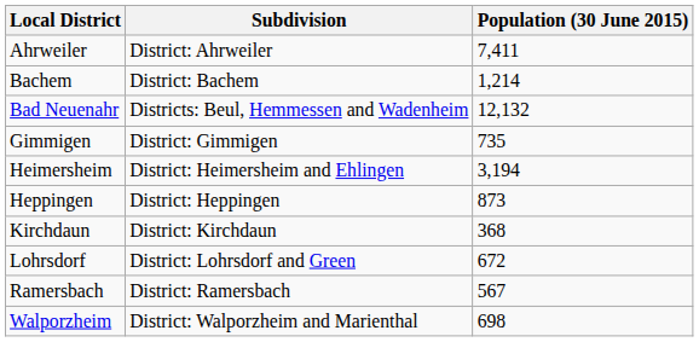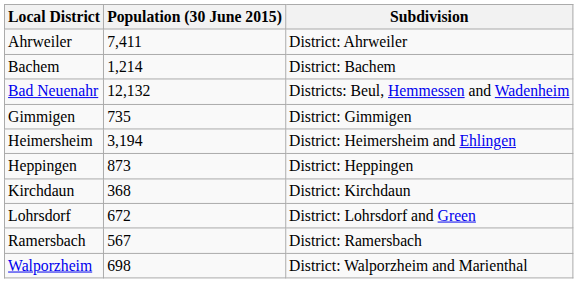 <table class="wikitable">
 <tr>
 <th>Local District</th>
+<th>Population (30 June 2015)</th>
 <th>Subdivision</th>
-<th>Population (30 June 2015)</th>
 </tr>
 <tr>
 <td>Ahrweiler</td>
+<td>7,411</td>
 <td>District: Ahrweiler</td>
-<td>7,411</td>
 </tr>
 <tr>
 <td>Bachem</td>
+<td>1,214</td>
 <td>District: Bachem</td>
-<td>1,214</td>
 </tr>
 <tr>
 <td><a href='#'>Bad Neuenahr</a></td>
+<td>12,132</td>
 <td>Districts: Beul, <a href='#'>Hemmessen</a> and <a href='#'>Wadenheim</a></td>
-<td>12,132</td>
 </tr>
 <tr>
 <td>Gimmigen</td>
+<td>735</td>
 <td>District: Gimmigen</td>
-<td>735</td>
 </tr>
 <tr>
 <td>Heimersheim</td>
+<td>3,194</td>
 <td>District: Heimersheim and <a href='#'>Ehlingen</a></td>
-<td>3,194</td>
 </tr>
 <tr>
 <td>Heppingen</td>
+<td>873</td>
 <td>District: Heppingen</td>
-<td>873</td>
 </tr>
 <tr>
 <td>Kirchdaun</td>
+<td>368</td>
 <td>District: Kirchdaun</td>
-<td>368</td>
 </tr>
 <tr>
 <td>Lohrsdorf</td>
+<td>672</td>
 <td>District: Lohrsdorf and <a href='#'>Green</a></td>
-<td>672</td>
 </tr>
 <tr>
 <td>Ramersbach</td>
+<td>567</td>
 <td>District: Ramersbach</td>
-<td>567</td>
 </tr>
 <tr>
 <td><a href='#'>Walporzheim</a></td>
+<td>698</td>
 <td>District: Walporzheim and Marienthal</td>
-<td>698</td>
 </tr>
 </table>
